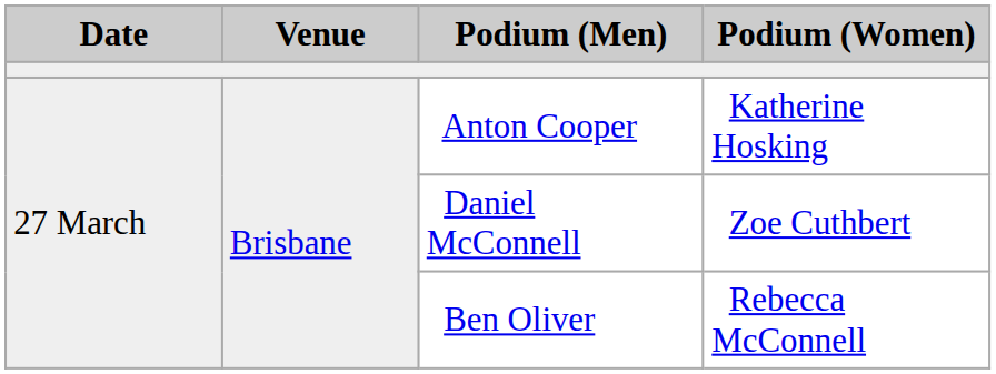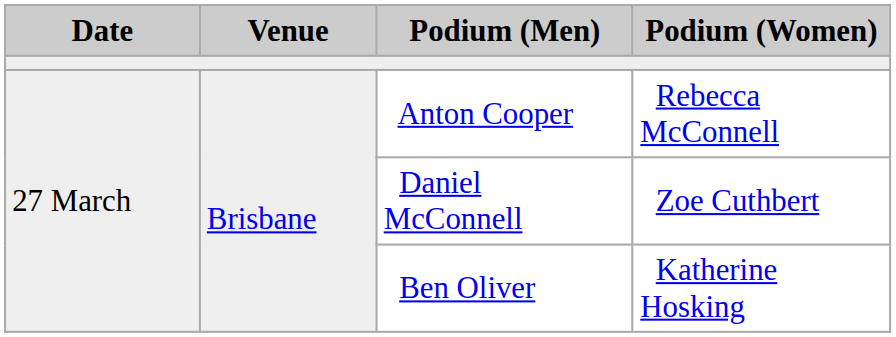 <table class="wikitable" width=70% bgcolor="#f7f8ff" cellpadding="3" cellspacing="0" border="1" style="font-size: 95%; border: gray solid 1px; border-collapse: collapse;">
 <tr bgcolor="#CCCCCC">
 <td align="center"><strong>Date</strong></td>
 <td width=20% align="center"><strong>Venue</strong></td>
 <td width=29% align="center"><strong>Podium (Men)</strong></td>
 <td width=29% align="center"><strong>Podium (Women)</strong></td>
 </tr>
 <tr bgcolor="#EFEFEF">
 <td colspan=4></td>
 </tr>
 <tr bgcolor="#EFEFEF">
 <td rowspan=3>27 March</td>
 <td rowspan=3><br><a href='#'>Brisbane</a></td>
 <td bgcolor="#ffffff">    <a href='#'>Anton Cooper</a></td>
-<td bgcolor="#ffffff">    <a href='#'>Katherine Hosking</a></td>
+<td bgcolor="#ffffff">    <a href='#'>Rebecca McConnell</a></td>
 </tr>
 <tr>
 <td bgcolor="#ffffff">    <a href='#'>Daniel McConnell</a></td>
 <td bgcolor="#ffffff">    <a href='#'>Zoe Cuthbert</a></td>
 </tr>
 <tr>
 <td bgcolor="#ffffff">    <a href='#'>Ben Oliver</a></td>
-<td bgcolor="#ffffff">    <a href='#'>Rebecca McConnell</a></td>
+<td bgcolor="#ffffff">    <a href='#'>Katherine Hosking</a></td>
 </tr>
 </table>
